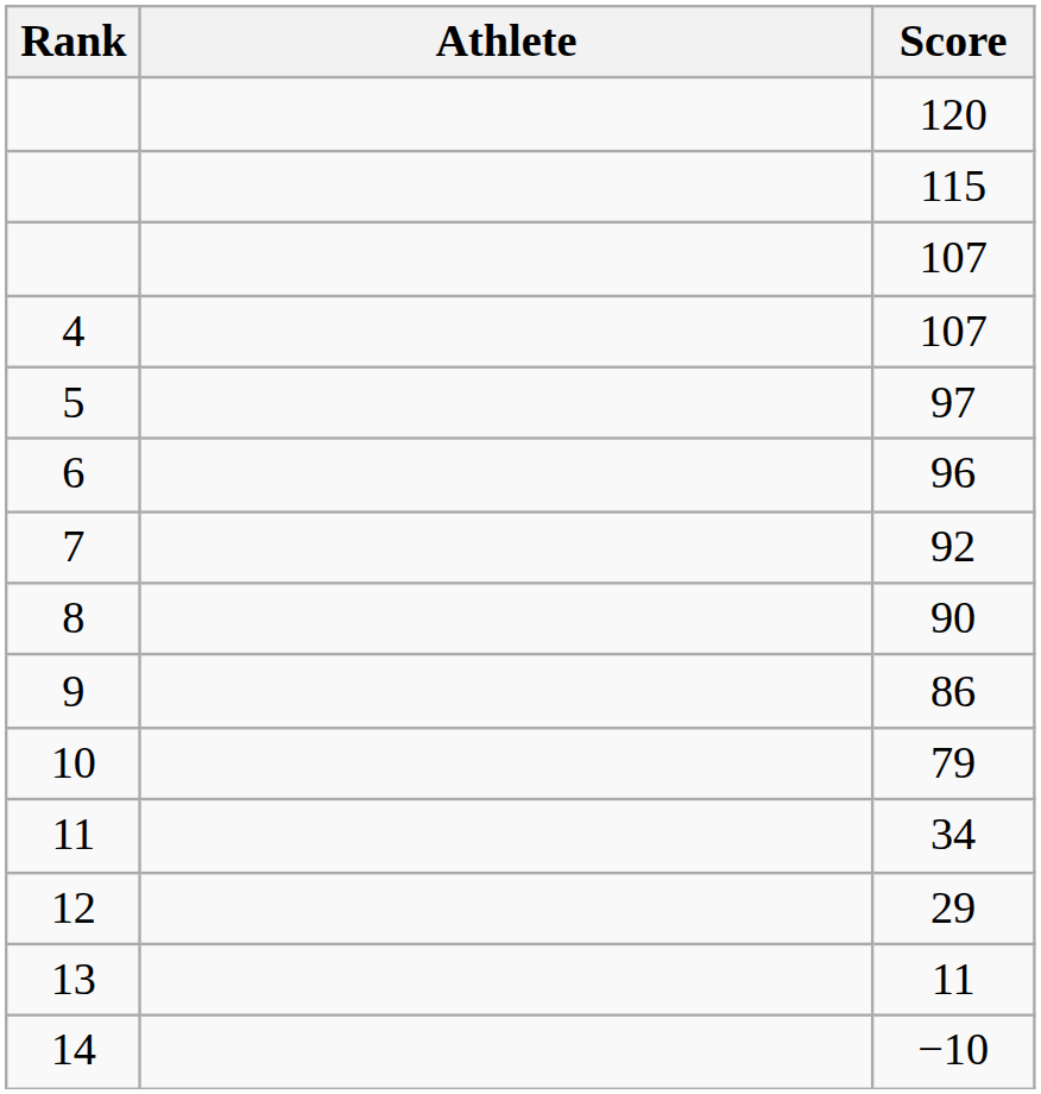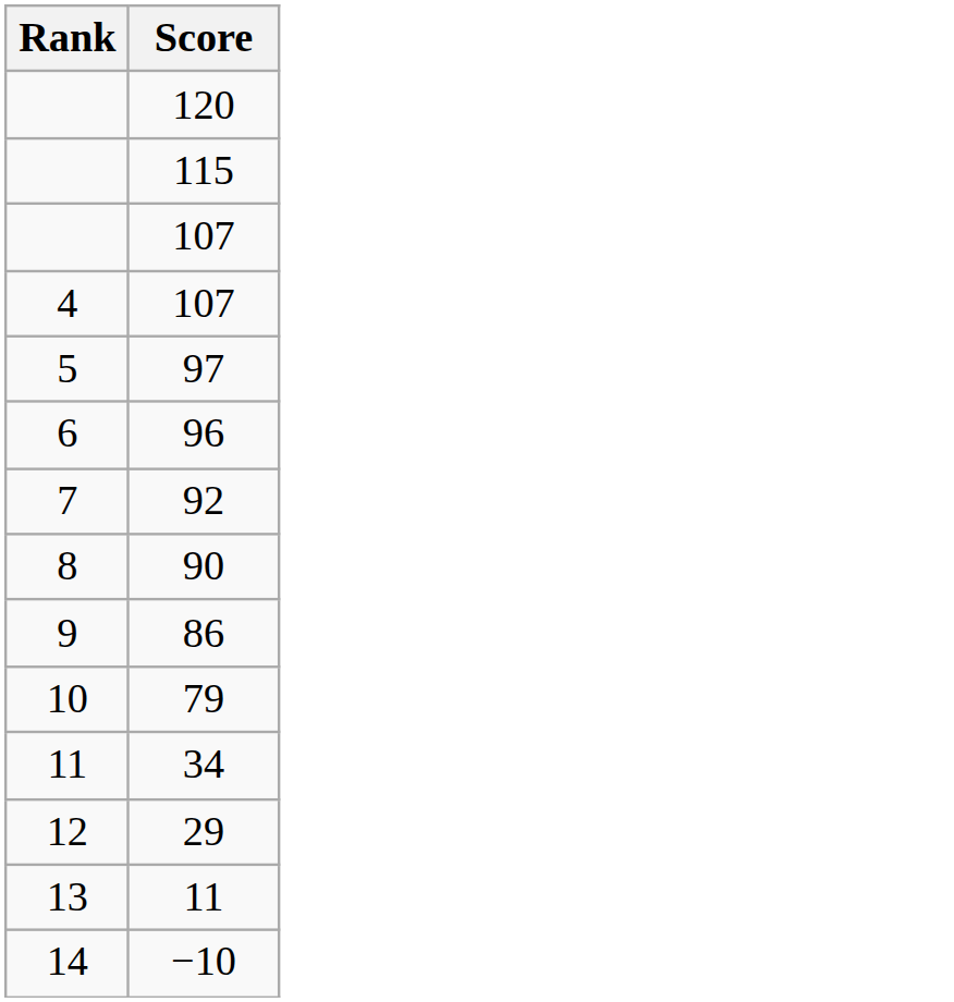 <table class=wikitable style="text-align:center">
 <tr>
 <th width=40>Rank</th>
-<th width=250>Athlete</th>
 <th width=50>Score</th>
 </tr>
 <tr>
 <td></td>
-<td align="left"></td>
 <td>120</td>
 </tr>
 <tr>
 <td></td>
-<td align="left"></td>
 <td>115</td>
 </tr>
 <tr>
 <td></td>
-<td align="left"></td>
 <td>107</td>
 </tr>
 <tr>
 <td>4</td>
-<td align="left"></td>
 <td>107</td>
 </tr>
 <tr>
 <td>5</td>
-<td align="left"></td>
 <td>97</td>
 </tr>
 <tr>
 <td>6</td>
-<td align="left"></td>
 <td>96</td>
 </tr>
 <tr>
 <td>7</td>
-<td align="left"></td>
 <td>92</td>
 </tr>
 <tr>
 <td>8</td>
-<td align="left"></td>
 <td>90</td>
 </tr>
 <tr>
 <td>9</td>
-<td align="left"></td>
 <td>86</td>
 </tr>
 <tr>
 <td>10</td>
-<td align="left"></td>
 <td>79</td>
 </tr>
 <tr>
 <td>11</td>
-<td align="left"></td>
 <td>34</td>
 </tr>
 <tr>
 <td>12</td>
-<td align="left"></td>
 <td>29</td>
 </tr>
 <tr>
 <td>13</td>
-<td align="left"></td>
 <td>11</td>
 </tr>
 <tr>
 <td>14</td>
-<td align="left"></td>
 <td>−10</td>
 </tr>
 </table>
